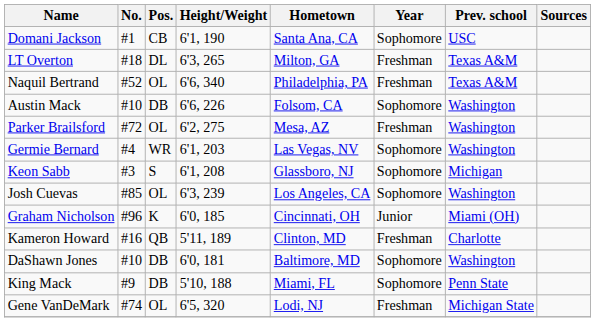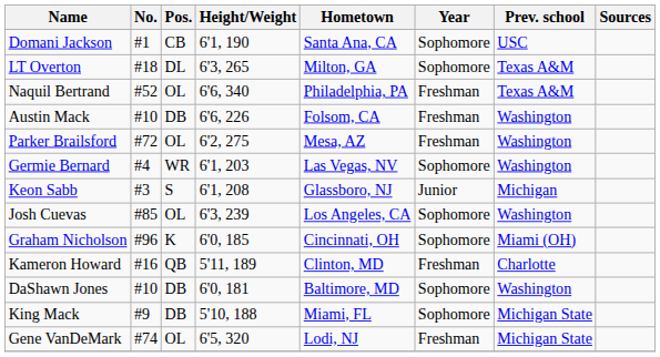 <table class="wikitable sortable mw-collapsible mw-collapsed">
 <tr>
 <th>Name</th>
 <th>No.</th>
 <th>Pos.</th>
 <th>Height/Weight</th>
 <th>Hometown</th>
 <th>Year</th>
 <th>Prev. school</th>
 <th>Sources</th>
 </tr>
 <tr>
 <td><a href='#'>Domani Jackson</a></td>
 <td>#1</td>
 <td>CB</td>
 <td>6'1, 190</td>
 <td><a href='#'>Santa Ana, CA</a></td>
 <td>Sophomore</td>
 <td><a href='#'>USC</a></td>
 <td></td>
 </tr>
 <tr>
 <td><a href='#'>LT Overton</a></td>
 <td>#18</td>
 <td>DL</td>
 <td>6'3, 265</td>
 <td><a href='#'>Milton, GA</a></td>
-<td> Freshman</td>
+<td>Sophomore</td>
 <td><a href='#'>Texas A&M</a></td>
 <td></td>
 </tr>
 <tr>
 <td>Naquil Bertrand</td>
 <td>#52</td>
 <td>OL</td>
 <td>6'6, 340</td>
 <td><a href='#'>Philadelphia, PA</a></td>
 <td>Freshman</td>
 <td><a href='#'>Texas A&M</a></td>
 <td></td>
 </tr>
 <tr>
 <td>Austin Mack</td>
 <td>#10</td>
 <td>DB</td>
 <td>6'6, 226</td>
 <td><a href='#'>Folsom, CA</a></td>
-<td>Sophomore</td>
+<td> Freshman</td>
 <td><a href='#'>Washington</a></td>
 <td></td>
 </tr>
 <tr>
 <td><a href='#'>Parker Brailsford</a></td>
 <td>#72</td>
 <td>OL</td>
 <td>6'2, 275</td>
 <td><a href='#'>Mesa, AZ</a></td>
 <td>Freshman</td>
 <td><a href='#'>Washington</a></td>
 <td></td>
 </tr>
 <tr>
 <td><a href='#'>Germie Bernard</a></td>
 <td>#4</td>
 <td>WR</td>
 <td>6'1, 203</td>
 <td><a href='#'>Las Vegas, NV</a></td>
 <td>Sophomore</td>
 <td><a href='#'>Washington</a></td>
 <td></td>
 </tr>
 <tr>
 <td><a href='#'>Keon Sabb</a></td>
 <td>#3</td>
 <td>S</td>
 <td>6'1, 208</td>
 <td><a href='#'>Glassboro, NJ</a></td>
-<td>Sophomore</td>
+<td>Junior</td>
 <td><a href='#'>Michigan</a></td>
 <td></td>
 </tr>
 <tr>
 <td>Josh Cuevas</td>
 <td>#85</td>
 <td>OL</td>
 <td>6'3, 239</td>
 <td><a href='#'>Los Angeles, CA</a></td>
 <td>Sophomore</td>
 <td><a href='#'>Washington</a></td>
 <td></td>
 </tr>
 <tr>
 <td><a href='#'>Graham Nicholson</a></td>
 <td>#96</td>
 <td>K</td>
 <td>6'0, 185</td>
 <td><a href='#'>Cincinnati, OH</a></td>
-<td>Junior</td>
+<td>Sophomore</td>
 <td><a href='#'>Miami (OH)</a></td>
 <td></td>
 </tr>
 <tr>
 <td>Kameron Howard</td>
 <td>#16</td>
 <td>QB</td>
 <td>5'11, 189</td>
 <td><a href='#'>Clinton, MD</a></td>
 <td>Freshman</td>
 <td><a href='#'>Charlotte</a></td>
 <td><br></td>
 </tr>
 <tr>
 <td>DaShawn Jones</td>
 <td>#10</td>
 <td>DB</td>
 <td>6'0, 181</td>
 <td><a href='#'>Baltimore, MD</a></td>
 <td> Sophomore</td>
 <td><a href='#'>Washington</a></td>
 <td><br></td>
 </tr>
 <tr>
 <td>King Mack</td>
 <td>#9</td>
 <td>DB</td>
 <td>5'10, 188</td>
 <td><a href='#'>Miami, FL</a></td>
 <td>Sophomore</td>
-<td><a href='#'>Penn State</a></td>
+<td><a href='#'>Michigan State</a></td>
 <td><br></td>
 </tr>
 <tr>
 <td>Gene VanDeMark</td>
 <td>#74</td>
 <td>OL</td>
 <td>6'5, 320</td>
 <td><a href='#'>Lodi, NJ</a></td>
 <td>Freshman</td>
 <td><a href='#'>Michigan State</a></td>
 <td><br></td>
 </tr>
 <tr>
 </tr>
 </table>
